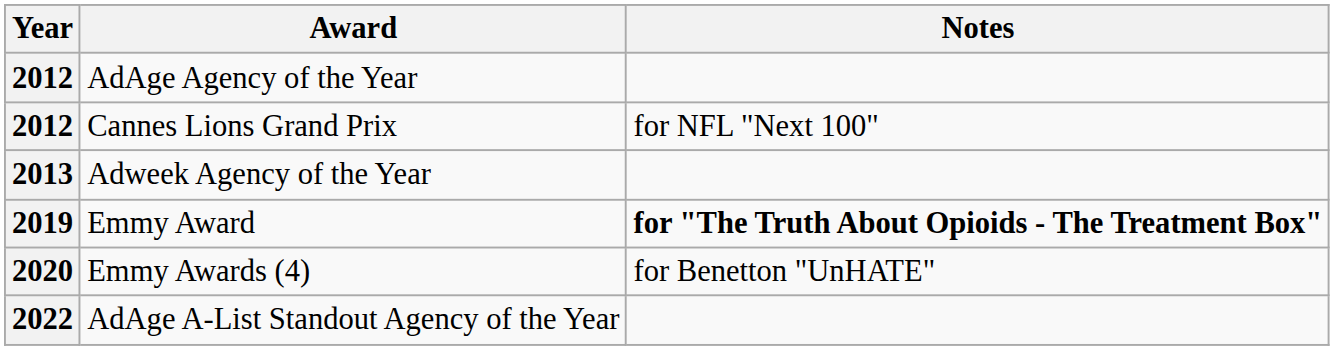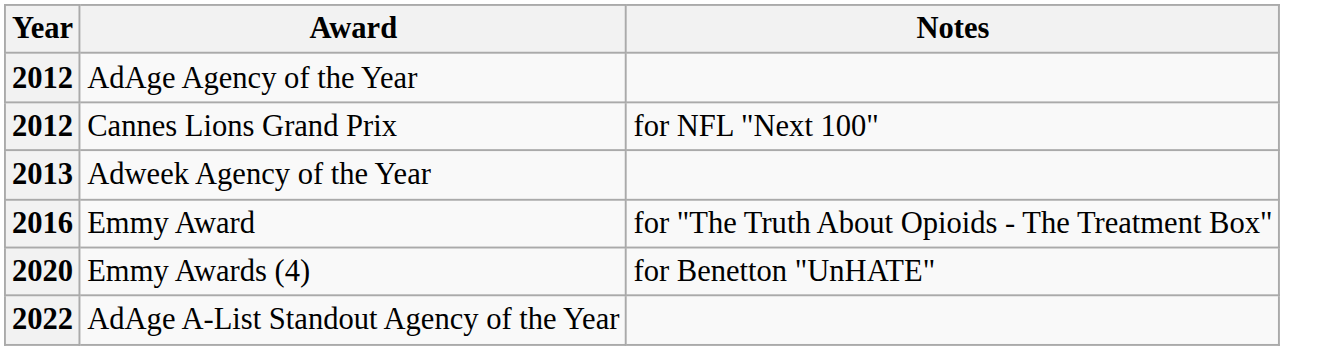 <table class="wikitable" style="border: none;">
 <tr>
 <th>Year</th>
 <th>Award</th>
 <th>Notes</th>
 </tr>
 <tr>
 <th>2012</th>
 <td>AdAge Agency of the Year</td>
 <td></td>
 </tr>
 <tr>
 <th>2012</th>
 <td>Cannes Lions Grand Prix</td>
 <td>for NFL "Next 100"</td>
 </tr>
 <tr>
 <th>2013</th>
 <td>Adweek Agency of the Year</td>
 <td></td>
 </tr>
 <tr>
-<th>2019</th>
+<th>2016</th>
 <td>Emmy Award</td>
-<td><strong>for "The Truth About Opioids - The Treatment Box"</strong></td>
+<td>for "The Truth About Opioids - The Treatment Box"</td>
 </tr>
 <tr>
 <th>2020</th>
 <td>Emmy Awards (4)</td>
 <td>for Benetton "UnHATE"</td>
 </tr>
 <tr>
 <th>2022</th>
 <td>AdAge A-List Standout Agency of the Year</td>
 <td></td>
 </tr>
 </table>
